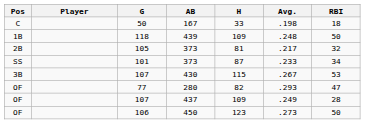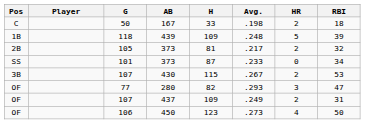 <table class="wikitable sortable">
 <tr>
 <th bgcolor="#DDDDFF" width="5%">Pos</th>
 <th bgcolor="#DDDDFF" width="16%">Player</th>
 <th bgcolor="#DDDDFF" width="9%">G</th>
 <th bgcolor="#DDDDFF" width="9%">AB</th>
 <th bgcolor="#DDDDFF" width="9%">H</th>
 <th bgcolor="#DDDDFF" width="9%">Avg.</th>
+<th bgcolor="#DDDDFF" width="9%">HR</th>
 <th bgcolor="#DDDDFF" width="9%">RBI</th>
 </tr>
 <tr align="center">
 <td>C</td>
 <td></td>
 <td>50</td>
 <td>167</td>
 <td>33</td>
 <td>.198</td>
+<td>2</td>
 <td>18</td>
 </tr>
 <tr align="center">
 <td>1B</td>
 <td></td>
 <td>118</td>
 <td>439</td>
 <td>109</td>
 <td>.248</td>
-<td>50</td>
+<td>5</td>
+<td>39</td>
 </tr>
 <tr align="center">
 <td>2B</td>
 <td></td>
 <td>105</td>
 <td>373</td>
 <td>81</td>
 <td>.217</td>
+<td>2</td>
 <td>32</td>
 </tr>
 <tr align="center">
 <td>SS</td>
 <td></td>
 <td>101</td>
 <td>373</td>
 <td>87</td>
 <td>.233</td>
+<td>0</td>
 <td>34</td>
 </tr>
 <tr align="center">
 <td>3B</td>
 <td></td>
 <td>107</td>
 <td>430</td>
 <td>115</td>
 <td>.267</td>
+<td>2</td>
 <td>53</td>
 </tr>
 <tr align="center">
 <td>OF</td>
 <td></td>
 <td>77</td>
 <td>280</td>
 <td>82</td>
 <td>.293</td>
+<td>3</td>
 <td>47</td>
 </tr>
 <tr align="center">
 <td>OF</td>
 <td></td>
 <td>107</td>
 <td>437</td>
 <td>109</td>
 <td>.249</td>
-<td>28</td>
+<td>2</td>
+<td>31</td>
 </tr>
 <tr align="center">
 <td>OF</td>
 <td></td>
 <td>106</td>
 <td>450</td>
 <td>123</td>
 <td>.273</td>
+<td>4</td>
 <td>50</td>
 </tr>
 </table>
